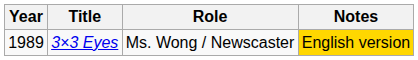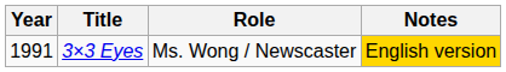 <table class="wikitable sortable plainrowheaders">
 <tr>
 <th>Year</th>
 <th>Title</th>
 <th>Role</th>
 <th class="unsortable">Notes</th>
 </tr>
 <tr>
-<td>1989</td>
+<td>1991</td>
 <td><em><a href='#'>3×3 Eyes</a></em></td>
 <td>Ms. Wong / Newscaster</td>
 <td style="background: gold;">English version</td>
 </tr>
 </table>
